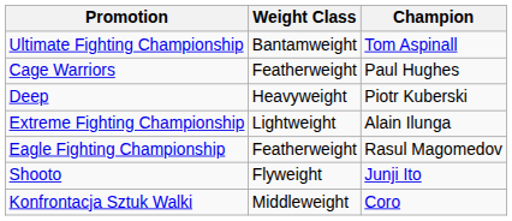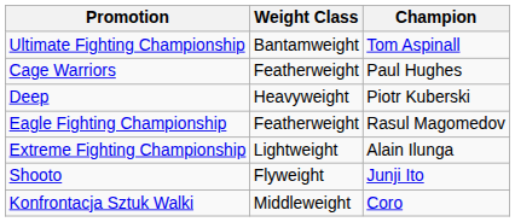 <table class="wikitable">
 <tr>
 <th>Promotion</th>
 <th>Weight Class</th>
 <th>Champion</th>
 </tr>
 <tr>
 <td><a href='#'>Ultimate Fighting Championship</a></td>
 <td>Bantamweight</td>
 <td><a href='#'>Tom Aspinall</a></td>
 </tr>
 <tr>
 <td rowspan=1><a href='#'>Cage Warriors</a></td>
 <td>Featherweight</td>
 <td>Paul Hughes</td>
 </tr>
 <tr>
 <td rowspan=1><a href='#'>Deep</a></td>
 <td>Heavyweight</td>
 <td>Piotr Kuberski</td>
 </tr>
 <tr>
+<td rowspan=1><a href='#'>Eagle Fighting Championship</a></td>
+<td>Featherweight</td>
+<td>Rasul Magomedov</td>
+</tr>
+<tr>
 <td rowspan=1><a href='#'>Extreme Fighting Championship</a></td>
 <td>Lightweight</td>
 <td>Alain Ilunga</td>
-</tr>
-<tr>
-<td rowspan=1><a href='#'>Eagle Fighting Championship</a></td>
-<td>Featherweight</td>
-<td>Rasul Magomedov</td>
 </tr>
 <tr>
 <td rowspan=1><a href='#'>Shooto</a></td>
 <td>Flyweight</td>
 <td><a href='#'>Junji Ito</a></td>
 </tr>
 <tr>
 <td rowspan=1><a href='#'>Konfrontacja Sztuk Walki</a></td>
 <td>Middleweight</td>
 <td><a href='#'>Coro</a></td>
 </tr>
 </table>
